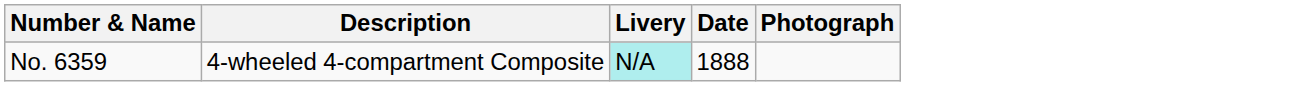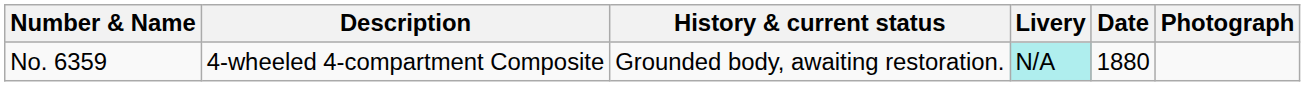 <table class="wikitable">
 <tr>
 <th>Number & Name</th>
 <th>Description</th>
+<th>History & current status</th>
 <th>Livery</th>
 <th>Date</th>
 <th>Photograph</th>
 </tr>
 <tr>
 <td>No. 6359</td>
 <td>4-wheeled 4-compartment Composite</td>
+<td>Grounded body, awaiting restoration.</td>
 <td style="background: paleturquoise;">N/A</td>
-<td>1888</td>
+<td>1880</td>
 <td></td>
 </tr>
 </table>
